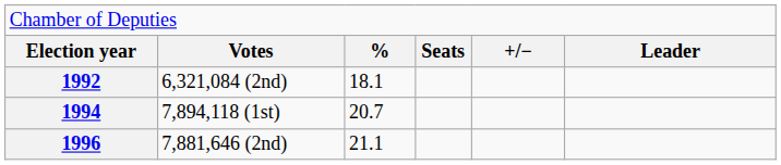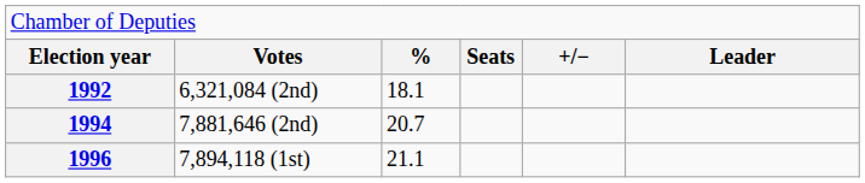 <table class=wikitable style="width:50%; border:1px #AAAAFF solid">
 <tr>
 <td colspan=6><a href='#'>Chamber of Deputies</a></td>
 </tr>
 <tr>
 <th width=13%>Election year</th>
 <th width=16%>Votes</th>
 <th width=6%>%</th>
 <th width=1%>Seats</th>
 <th width=8%>+/−</th>
 <th width=18%>Leader</th>
 </tr>
 <tr>
 <th><a href='#'>1992</a></th>
 <td>6,321,084 (2nd)</td>
 <td>18.1</td>
 <td></td>
 <td></td>
 <td></td>
 </tr>
 <tr>
 <th><a href='#'>1994</a></th>
-<td>7,894,118 (1st)</td>
+<td>7,881,646 (2nd)</td>
 <td>20.7</td>
 <td></td>
 <td></td>
 <td></td>
 </tr>
 <tr>
 <th><a href='#'>1996</a></th>
-<td>7,881,646 (2nd)</td>
+<td>7,894,118 (1st)</td>
 <td>21.1</td>
 <td></td>
 <td></td>
 <td></td>
 </tr>
 </table>
